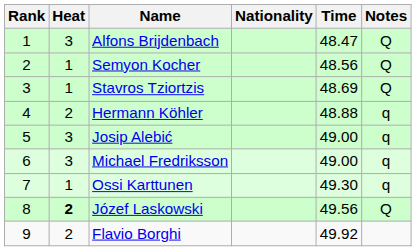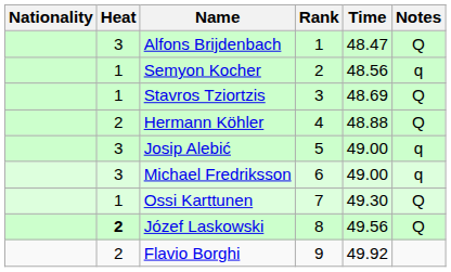 <table class="wikitable sortable" style="text-align:center">
 <tr>
-<th>Rank</th>
+<th>Nationality</th>
 <th>Heat</th>
 <th>Name</th>
-<th>Nationality</th>
+<th>Rank</th>
 <th>Time</th>
 <th>Notes</th>
 </tr>
 <tr bgcolor=ccffcc>
-<td>1</td>
+<td align=left></td>
 <td>3</td>
 <td align="left"><a href='#'>Alfons Brijdenbach</a></td>
-<td align=left></td>
+<td>1</td>
 <td>48.47</td>
 <td>Q</td>
 </tr>
 <tr bgcolor=ccffcc>
-<td>2</td>
+<td align=left></td>
 <td>1</td>
 <td align="left"><a href='#'>Semyon Kocher</a></td>
-<td align=left></td>
+<td>2</td>
 <td>48.56</td>
-<td>Q</td>
+<td>q</td>
 </tr>
 <tr bgcolor=ccffcc>
-<td>3</td>
+<td align=left></td>
 <td>1</td>
 <td align="left"><a href='#'>Stavros Tziortzis</a></td>
-<td align=left></td>
+<td>3</td>
 <td>48.69</td>
 <td>Q</td>
 </tr>
 <tr bgcolor=ccffcc>
-<td>4</td>
+<td align=left></td>
 <td>2</td>
 <td align="left"><a href='#'>Hermann Köhler</a></td>
-<td align=left></td>
+<td>4</td>
 <td>48.88</td>
-<td>q</td>
+<td>Q</td>
 </tr>
 <tr bgcolor=ccffcc>
-<td>5</td>
+<td align=left></td>
 <td>3</td>
 <td align="left"><a href='#'>Josip Alebić</a></td>
-<td align=left></td>
+<td>5</td>
 <td>49.00</td>
 <td>q</td>
 </tr>
 <tr bgcolor=ddffdd>
-<td>6</td>
+<td align=left></td>
 <td>3</td>
 <td align="left"><a href='#'>Michael Fredriksson</a></td>
-<td align=left></td>
+<td>6</td>
 <td>49.00</td>
 <td>q</td>
 </tr>
 <tr bgcolor=ddffdd>
-<td>7</td>
+<td align=left></td>
 <td>1</td>
 <td align="left"><a href='#'>Ossi Karttunen</a></td>
-<td align=left></td>
+<td>7</td>
 <td>49.30</td>
-<td>q</td>
+<td>Q</td>
 </tr>
 <tr bgcolor=ccffcc>
-<td>8</td>
+<td align=left></td>
 <td><strong>2</strong></td>
 <td align="left"><a href='#'>Józef Laskowski</a></td>
-<td align=left></td>
+<td>8</td>
 <td>49.56</td>
 <td>Q</td>
 </tr>
 <tr>
-<td>9</td>
+<td align=left></td>
 <td>2</td>
 <td align="left"><a href='#'>Flavio Borghi</a></td>
-<td align=left></td>
+<td>9</td>
 <td>49.92</td>
 <td></td>
 </tr>
 </table>
